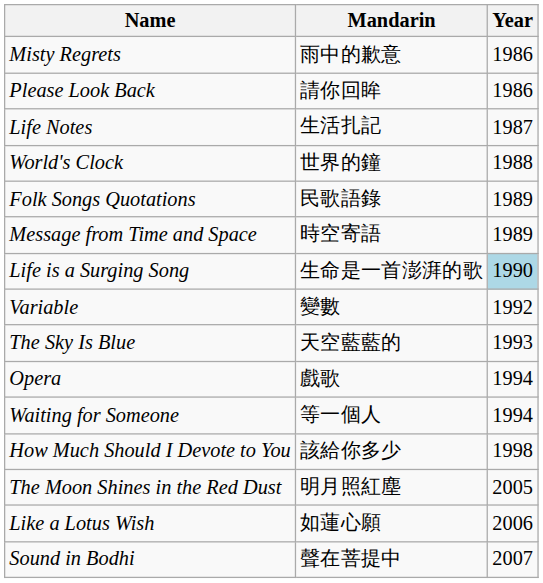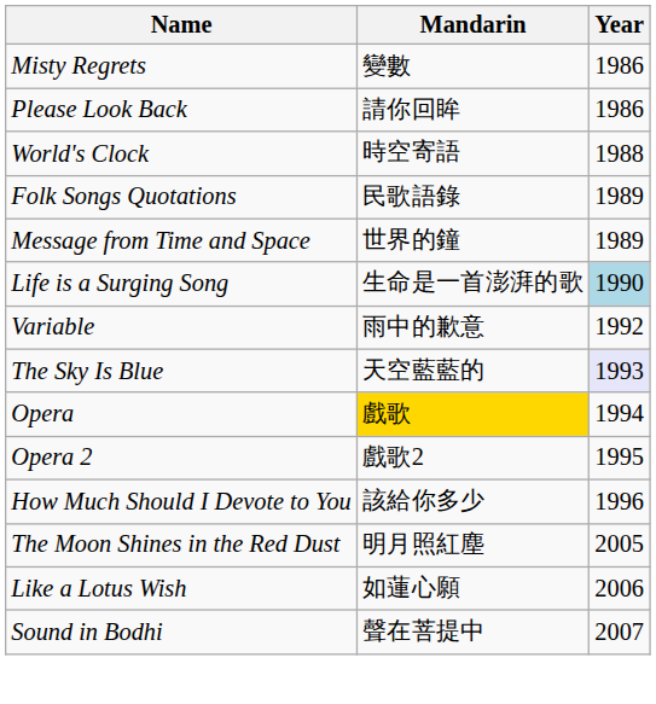 <table class="wikitable">
 <tr>
 <th>Name</th>
 <th>Mandarin</th>
 <th>Year</th>
 </tr>
 <tr>
 <td><em>Misty Regrets</em></td>
-<td>雨中的歉意</td>
+<td>變數</td>
 <td>1986</td>
 </tr>
 <tr>
 <td><em>Please Look Back</em></td>
 <td>請你回眸</td>
 <td>1986</td>
 </tr>
 <tr>
-<td><em>Life Notes</em></td>
-<td>生活扎記</td>
-<td>1987</td>
-</tr>
-<tr>
 <td><em>World's Clock</em></td>
-<td>世界的鐘</td>
+<td>時空寄語</td>
 <td>1988</td>
 </tr>
 <tr>
 <td><em>Folk Songs Quotations</em></td>
 <td>民歌語錄</td>
 <td>1989</td>
 </tr>
 <tr>
 <td><em>Message from Time and Space</em></td>
-<td>時空寄語</td>
+<td>世界的鐘</td>
 <td>1989</td>
 </tr>
 <tr>
 <td><em>Life is a Surging Song</em></td>
 <td>生命是一首澎湃的歌</td>
 <td style="background: lightblue;">1990</td>
 </tr>
 <tr>
 <td><em>Variable</em></td>
-<td>變數</td>
+<td>雨中的歉意</td>
 <td>1992</td>
 </tr>
 <tr>
 <td><em>The Sky Is Blue</em></td>
 <td>天空藍藍的</td>
-<td>1993</td>
+<td style="background: lavender;">1993</td>
 </tr>
 <tr>
 <td><em>Opera</em></td>
-<td>戲歌</td>
+<td style="background: gold;">戲歌</td>
 <td>1994</td>
 </tr>
 <tr>
-<td><em>Waiting for Someone</em></td>
-<td>等一個人</td>
-<td>1994</td>
+<td><em>Opera 2</em></td>
+<td>戲歌2</td>
+<td>1995</td>
 </tr>
 <tr>
 <td><em>How Much Should I Devote to You</em></td>
 <td>該給你多少</td>
-<td>1998</td>
+<td>1996</td>
 </tr>
 <tr>
 <td><em>The Moon Shines in the Red Dust</em></td>
 <td>明月照紅塵</td>
 <td>2005</td>
 </tr>
 <tr>
 <td><em>Like a Lotus Wish</em></td>
 <td>如蓮心願</td>
 <td>2006</td>
 </tr>
 <tr>
 <td><em>Sound in Bodhi</em></td>
 <td>聲在菩提中</td>
 <td>2007</td>
 </tr>
 </table>
